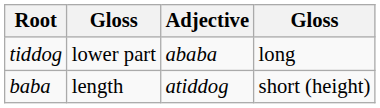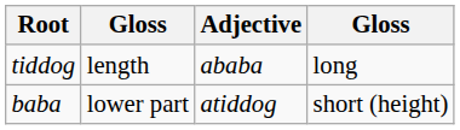 <table class="wikitable" border="1">
 <tr>
 <th>Root</th>
 <th>Gloss</th>
 <th>Adjective</th>
 <th>Gloss</th>
 </tr>
 <tr>
 <td><em>tiddog</em></td>
-<td>lower part</td>
+<td>length</td>
 <td><em>ababa</em></td>
 <td>long</td>
 </tr>
 <tr>
 <td><em>baba</em></td>
-<td>length</td>
+<td>lower part</td>
 <td><em>atiddog</em></td>
 <td>short (height)</td>
 </tr>
 </table>
